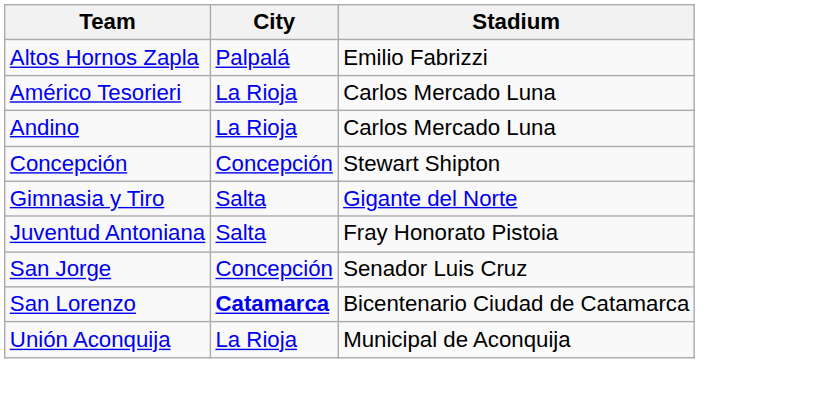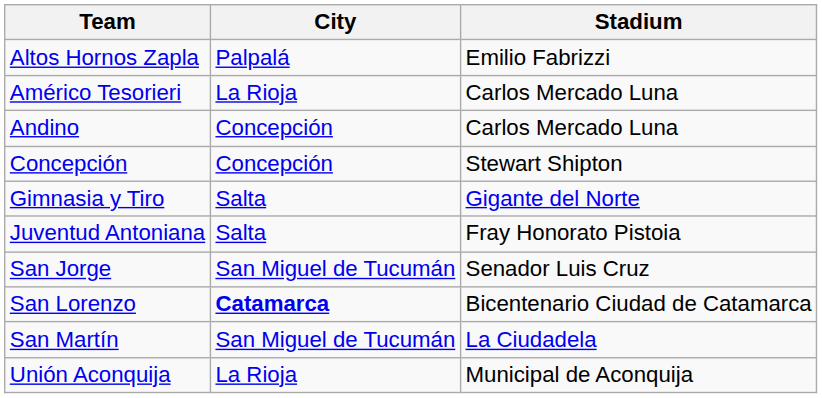 <table class="wikitable sortable">
 <tr>
 <th>Team</th>
 <th>City</th>
 <th>Stadium</th>
 </tr>
 <tr>
 <td> <a href='#'>Altos Hornos Zapla</a></td>
 <td><a href='#'>Palpalá</a></td>
 <td>Emilio Fabrizzi</td>
 </tr>
 <tr>
 <td> <a href='#'>Américo Tesorieri</a></td>
 <td><a href='#'>La Rioja</a></td>
 <td>Carlos Mercado Luna</td>
 </tr>
 <tr>
 <td> <a href='#'>Andino</a></td>
-<td><a href='#'>La Rioja</a></td>
+<td><a href='#'>Concepción</a></td>
 <td>Carlos Mercado Luna</td>
 </tr>
 <tr>
 <td> <a href='#'>Concepción</a></td>
 <td><a href='#'>Concepción</a></td>
 <td>Stewart Shipton</td>
 </tr>
 <tr>
 <td> <a href='#'>Gimnasia y Tiro</a></td>
 <td><a href='#'>Salta</a></td>
 <td><a href='#'>Gigante del Norte</a></td>
 </tr>
 <tr>
 <td> <a href='#'>Juventud Antoniana</a></td>
 <td><a href='#'>Salta</a></td>
 <td>Fray Honorato Pistoia</td>
 </tr>
 <tr>
 <td> <a href='#'>San Jorge</a></td>
-<td><a href='#'>Concepción</a></td>
+<td><a href='#'>San Miguel de Tucumán</a></td>
 <td>Senador Luis Cruz</td>
 </tr>
 <tr>
 <td> <a href='#'>San Lorenzo</a></td>
 <td><strong><a href='#'>Catamarca</a></strong></td>
 <td>Bicentenario Ciudad de Catamarca</td>
 </tr>
 <tr>
+<td> <a href='#'>San Martín</a></td>
+<td><a href='#'>San Miguel de Tucumán</a></td>
+<td><a href='#'>La Ciudadela</a></td>
+</tr>
+<tr>
 <td> <a href='#'>Unión Aconquija</a></td>
 <td><a href='#'>La Rioja</a></td>
 <td>Municipal de Aconquija</td>
 </tr>
 </table>
